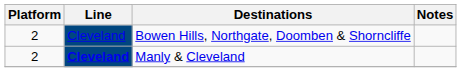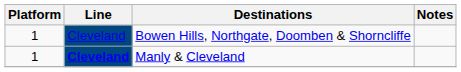 <table class="wikitable" style="float: none; margin: 0.5em; ">
 <tr>
 <th>Platform</th>
 <th>Line</th>
 <th>Destinations</th>
 <th>Notes</th>
 </tr>
 <tr>
-<td rowspan="1" style="text-align:center;">2</td>
+<td rowspan="1" style="text-align:center;">1</td>
 <td style=background:#00467f><a href='#'><span>Cleveland</span></a></td>
 <td><a href='#'>Bowen Hills</a>, <a href='#'>Northgate</a>, <a href='#'>Doomben</a> & <a href='#'>Shorncliffe</a></td>
 <td></td>
 </tr>
 <tr>
-<td rowspan="1" style="text-align:center;">2</td>
+<td rowspan="1" style="text-align:center;">1</td>
 <td style=background:#00467f><strong><a href='#'><span>Cleveland</span></a></strong></td>
 <td><a href='#'>Manly</a> & <a href='#'>Cleveland</a></td>
 <td></td>
 </tr>
 <tr>
 </tr>
 </table>
